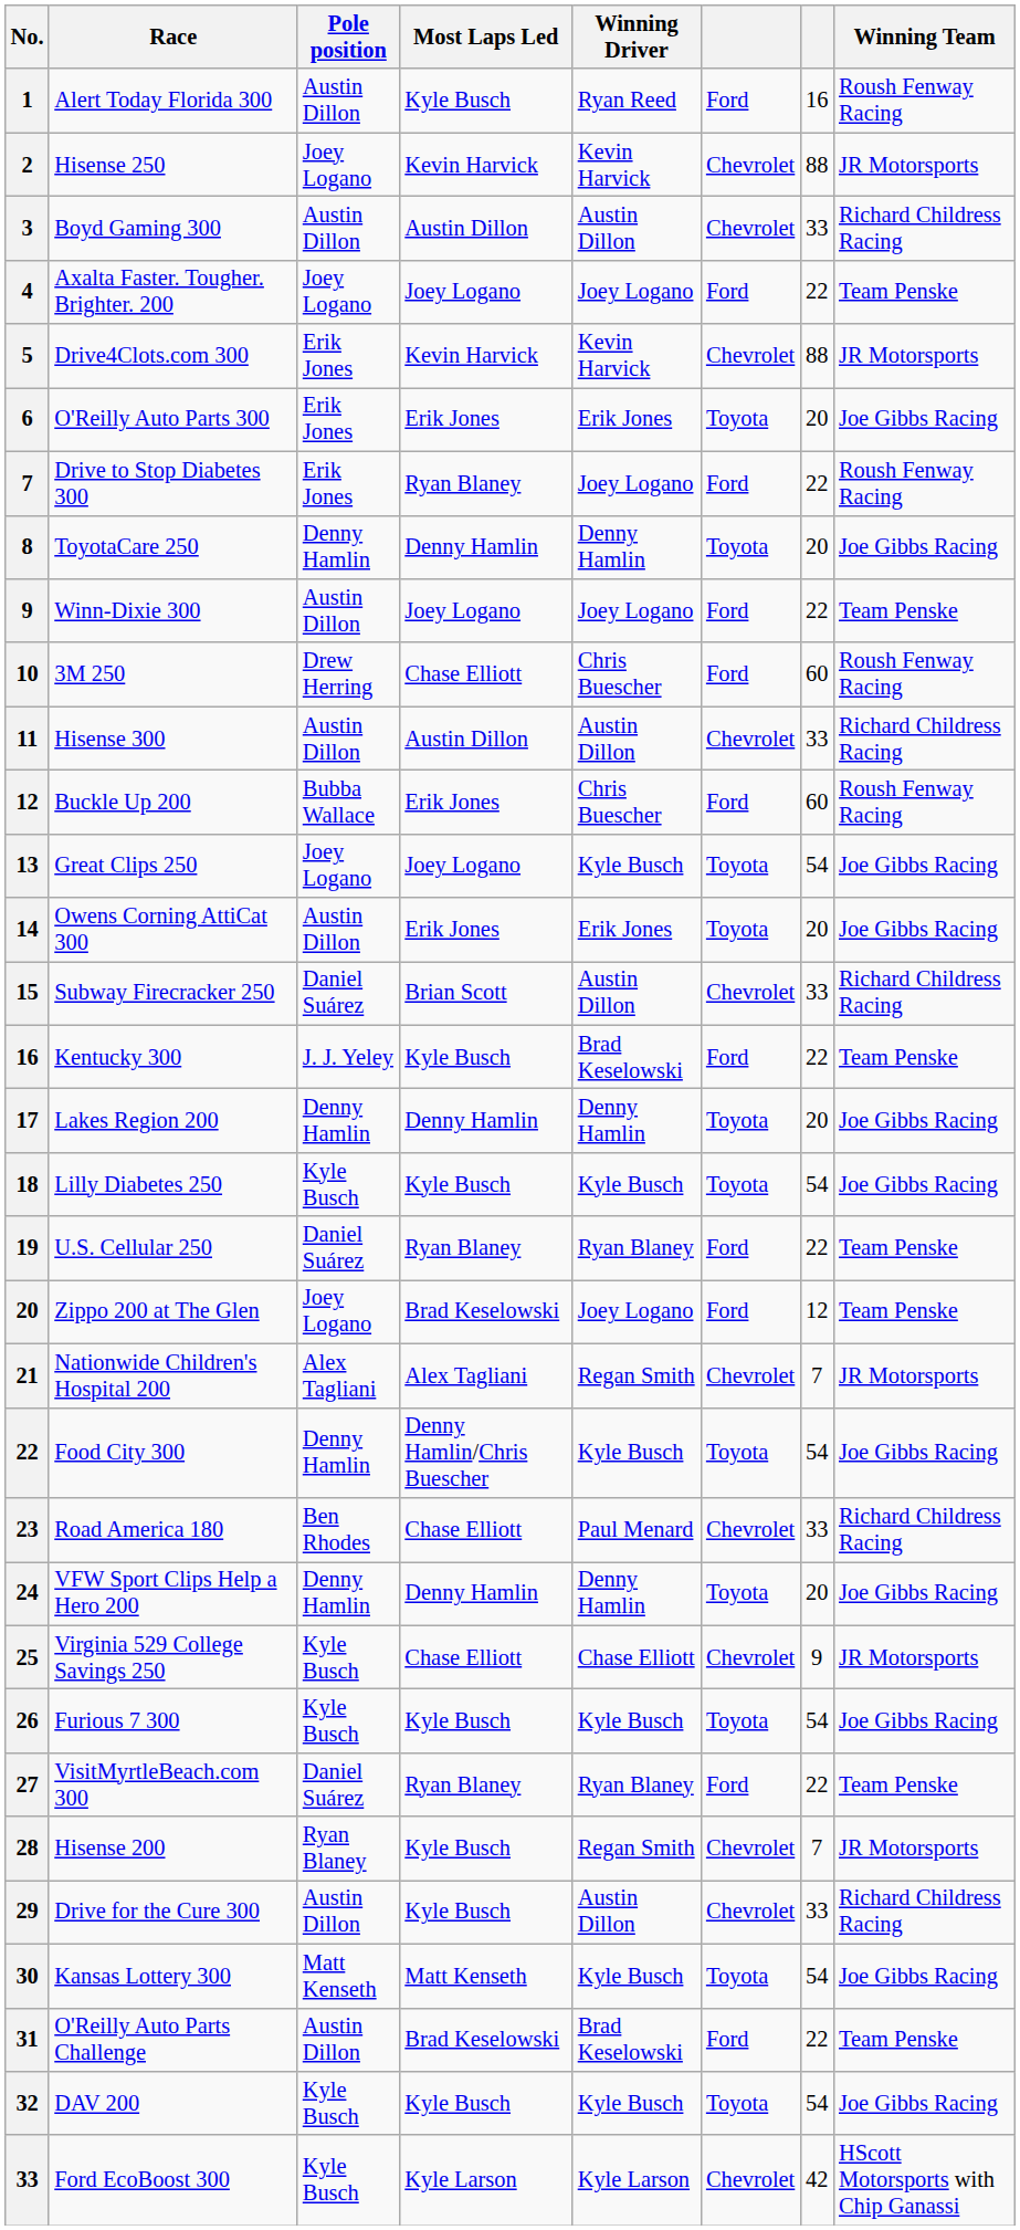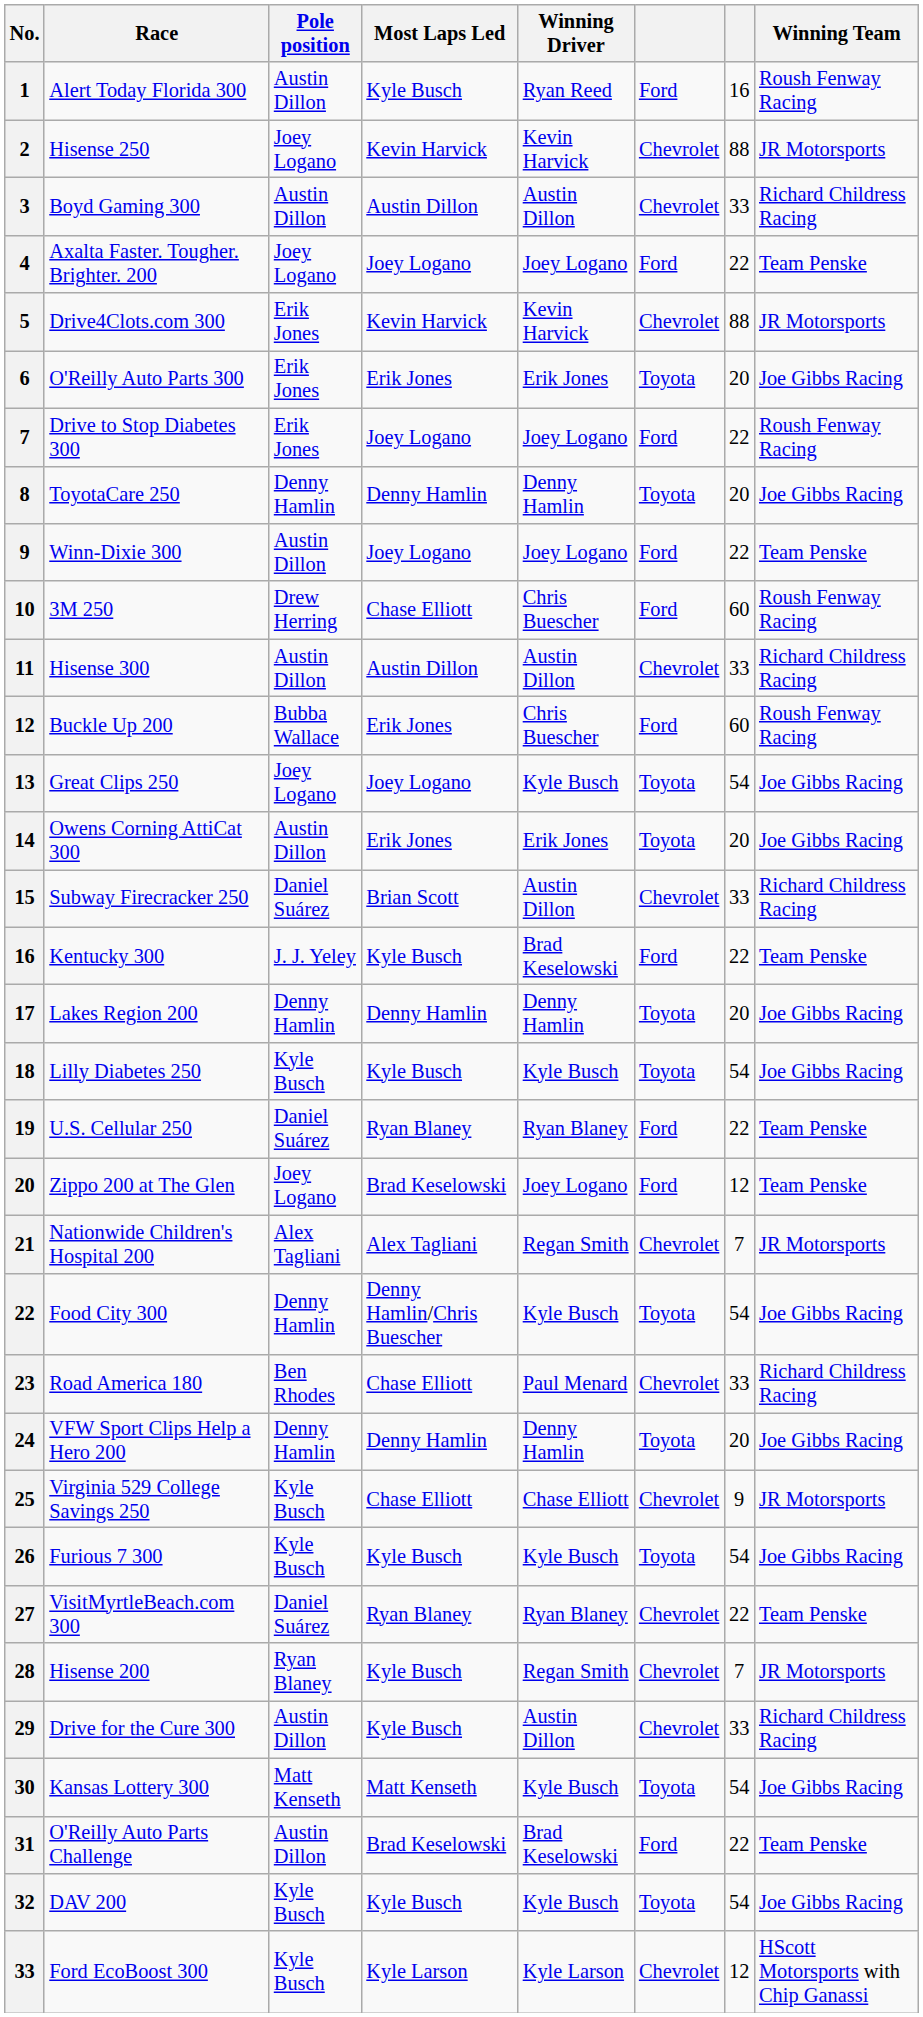 <table class="wikitable" style="font-size:85%">
 <tr>
 <th>No.</th>
 <th>Race</th>
 <th><a href='#'>Pole position</a></th>
 <th>Most Laps Led</th>
 <th>Winning Driver</th>
 <th></th>
 <th></th>
 <th>Winning Team</th>
 </tr>
 <tr>
 <th>1</th>
 <td><a href='#'>Alert Today Florida 300</a></td>
 <td><a href='#'>Austin Dillon</a></td>
 <td><a href='#'>Kyle Busch</a></td>
 <td><a href='#'>Ryan Reed</a></td>
 <td><a href='#'>Ford</a></td>
 <td align=center>16</td>
 <td><a href='#'>Roush Fenway Racing</a></td>
 </tr>
 <tr>
 <th>2</th>
 <td><a href='#'>Hisense 250</a></td>
 <td><a href='#'>Joey Logano</a></td>
 <td><a href='#'>Kevin Harvick</a></td>
 <td><a href='#'>Kevin Harvick</a></td>
 <td><a href='#'>Chevrolet</a></td>
 <td align=center>88</td>
 <td><a href='#'>JR Motorsports</a></td>
 </tr>
 <tr>
 <th>3</th>
 <td><a href='#'>Boyd Gaming 300</a></td>
 <td><a href='#'>Austin Dillon</a></td>
 <td><a href='#'>Austin Dillon</a></td>
 <td><a href='#'>Austin Dillon</a></td>
 <td><a href='#'>Chevrolet</a></td>
 <td align=center>33</td>
 <td><a href='#'>Richard Childress Racing</a></td>
 </tr>
 <tr>
 <th>4</th>
 <td><a href='#'>Axalta Faster. Tougher. Brighter. 200</a></td>
 <td><a href='#'>Joey Logano</a></td>
 <td><a href='#'>Joey Logano</a></td>
 <td><a href='#'>Joey Logano</a></td>
 <td><a href='#'>Ford</a></td>
 <td align=center>22</td>
 <td><a href='#'>Team Penske</a></td>
 </tr>
 <tr>
 <th>5</th>
 <td><a href='#'>Drive4Clots.com 300</a></td>
 <td><a href='#'>Erik Jones</a></td>
 <td><a href='#'>Kevin Harvick</a></td>
 <td><a href='#'>Kevin Harvick</a></td>
 <td><a href='#'>Chevrolet</a></td>
 <td align=center>88</td>
 <td><a href='#'>JR Motorsports</a></td>
 </tr>
 <tr>
 <th>6</th>
 <td><a href='#'>O'Reilly Auto Parts 300</a></td>
 <td><a href='#'>Erik Jones</a></td>
 <td><a href='#'>Erik Jones</a></td>
 <td><a href='#'>Erik Jones</a></td>
 <td><a href='#'>Toyota</a></td>
 <td align=center>20</td>
 <td><a href='#'>Joe Gibbs Racing</a></td>
 </tr>
 <tr>
 <th>7</th>
 <td><a href='#'>Drive to Stop Diabetes 300</a></td>
 <td><a href='#'>Erik Jones</a></td>
-<td><a href='#'>Ryan Blaney</a></td>
+<td><a href='#'>Joey Logano</a></td>
 <td><a href='#'>Joey Logano</a></td>
 <td><a href='#'>Ford</a></td>
 <td align=center>22</td>
 <td><a href='#'>Roush Fenway Racing</a></td>
 </tr>
 <tr>
 <th>8</th>
 <td><a href='#'>ToyotaCare 250</a></td>
 <td><a href='#'>Denny Hamlin</a></td>
 <td><a href='#'>Denny Hamlin</a></td>
 <td><a href='#'>Denny Hamlin</a></td>
 <td><a href='#'>Toyota</a></td>
 <td align=center>20</td>
 <td><a href='#'>Joe Gibbs Racing</a></td>
 </tr>
 <tr>
 <th>9</th>
 <td><a href='#'>Winn-Dixie 300</a></td>
 <td><a href='#'>Austin Dillon</a></td>
 <td><a href='#'>Joey Logano</a></td>
 <td><a href='#'>Joey Logano</a></td>
 <td><a href='#'>Ford</a></td>
 <td align=center>22</td>
 <td><a href='#'>Team Penske</a></td>
 </tr>
 <tr>
 <th>10</th>
 <td><a href='#'>3M 250</a></td>
 <td><a href='#'>Drew Herring</a></td>
 <td><a href='#'>Chase Elliott</a></td>
 <td><a href='#'>Chris Buescher</a></td>
 <td><a href='#'>Ford</a></td>
 <td align=center>60</td>
 <td><a href='#'>Roush Fenway Racing</a></td>
 </tr>
 <tr>
 <th>11</th>
 <td><a href='#'>Hisense 300</a></td>
 <td><a href='#'>Austin Dillon</a></td>
 <td><a href='#'>Austin Dillon</a></td>
 <td><a href='#'>Austin Dillon</a></td>
 <td><a href='#'>Chevrolet</a></td>
 <td align=center>33</td>
 <td><a href='#'>Richard Childress Racing</a></td>
 </tr>
 <tr>
 <th>12</th>
 <td><a href='#'>Buckle Up 200</a></td>
 <td><a href='#'>Bubba Wallace</a></td>
 <td><a href='#'>Erik Jones</a></td>
 <td><a href='#'>Chris Buescher</a></td>
 <td><a href='#'>Ford</a></td>
 <td align=center>60</td>
 <td><a href='#'>Roush Fenway Racing</a></td>
 </tr>
 <tr>
 <th>13</th>
 <td><a href='#'>Great Clips 250</a></td>
 <td><a href='#'>Joey Logano</a></td>
 <td><a href='#'>Joey Logano</a></td>
 <td><a href='#'>Kyle Busch</a></td>
 <td><a href='#'>Toyota</a></td>
 <td align=center>54</td>
 <td><a href='#'>Joe Gibbs Racing</a></td>
 </tr>
 <tr>
 <th>14</th>
 <td><a href='#'>Owens Corning AttiCat 300</a></td>
 <td><a href='#'>Austin Dillon</a></td>
 <td><a href='#'>Erik Jones</a></td>
 <td><a href='#'>Erik Jones</a></td>
 <td><a href='#'>Toyota</a></td>
 <td align=center>20</td>
 <td><a href='#'>Joe Gibbs Racing</a></td>
 </tr>
 <tr>
 <th>15</th>
 <td><a href='#'>Subway Firecracker 250</a></td>
 <td><a href='#'>Daniel Suárez</a></td>
 <td><a href='#'>Brian Scott</a></td>
 <td><a href='#'>Austin Dillon</a></td>
 <td><a href='#'>Chevrolet</a></td>
 <td align=center>33</td>
 <td><a href='#'>Richard Childress Racing</a></td>
 </tr>
 <tr>
 <th>16</th>
 <td><a href='#'>Kentucky 300</a></td>
 <td><a href='#'>J. J. Yeley</a></td>
 <td><a href='#'>Kyle Busch</a></td>
 <td><a href='#'>Brad Keselowski</a></td>
 <td><a href='#'>Ford</a></td>
 <td align=center>22</td>
 <td><a href='#'>Team Penske</a></td>
 </tr>
 <tr>
 <th>17</th>
 <td><a href='#'>Lakes Region 200</a></td>
 <td><a href='#'>Denny Hamlin</a></td>
 <td><a href='#'>Denny Hamlin</a></td>
 <td><a href='#'>Denny Hamlin</a></td>
 <td><a href='#'>Toyota</a></td>
 <td align=center>20</td>
 <td><a href='#'>Joe Gibbs Racing</a></td>
 </tr>
 <tr>
 <th>18</th>
 <td><a href='#'>Lilly Diabetes 250</a></td>
 <td><a href='#'>Kyle Busch</a></td>
 <td><a href='#'>Kyle Busch</a></td>
 <td><a href='#'>Kyle Busch</a></td>
 <td><a href='#'>Toyota</a></td>
 <td align=center>54</td>
 <td><a href='#'>Joe Gibbs Racing</a></td>
 </tr>
 <tr>
 <th>19</th>
 <td><a href='#'>U.S. Cellular 250</a></td>
 <td><a href='#'>Daniel Suárez</a></td>
 <td><a href='#'>Ryan Blaney</a></td>
 <td><a href='#'>Ryan Blaney</a></td>
 <td><a href='#'>Ford</a></td>
 <td align=center>22</td>
 <td><a href='#'>Team Penske</a></td>
 </tr>
 <tr>
 <th>20</th>
 <td><a href='#'>Zippo 200 at The Glen</a></td>
 <td><a href='#'>Joey Logano</a></td>
 <td><a href='#'>Brad Keselowski</a></td>
 <td><a href='#'>Joey Logano</a></td>
 <td><a href='#'>Ford</a></td>
 <td align=center>12</td>
 <td><a href='#'>Team Penske</a></td>
 </tr>
 <tr>
 <th>21</th>
 <td><a href='#'>Nationwide Children's Hospital 200</a></td>
 <td><a href='#'>Alex Tagliani</a></td>
 <td><a href='#'>Alex Tagliani</a></td>
 <td><a href='#'>Regan Smith</a></td>
 <td><a href='#'>Chevrolet</a></td>
 <td align=center>7</td>
 <td><a href='#'>JR Motorsports</a></td>
 </tr>
 <tr>
 <th>22</th>
 <td><a href='#'>Food City 300</a></td>
 <td><a href='#'>Denny Hamlin</a></td>
 <td><a href='#'>Denny Hamlin</a>/<a href='#'>Chris Buescher</a></td>
 <td><a href='#'>Kyle Busch</a></td>
 <td><a href='#'>Toyota</a></td>
 <td align=center>54</td>
 <td><a href='#'>Joe Gibbs Racing</a></td>
 </tr>
 <tr>
 <th>23</th>
 <td><a href='#'>Road America 180</a></td>
 <td><a href='#'>Ben Rhodes</a></td>
 <td><a href='#'>Chase Elliott</a></td>
 <td><a href='#'>Paul Menard</a></td>
 <td><a href='#'>Chevrolet</a></td>
 <td align=center>33</td>
 <td><a href='#'>Richard Childress Racing</a></td>
 </tr>
 <tr>
 <th>24</th>
 <td><a href='#'>VFW Sport Clips Help a Hero 200</a></td>
 <td><a href='#'>Denny Hamlin</a></td>
 <td><a href='#'>Denny Hamlin</a></td>
 <td><a href='#'>Denny Hamlin</a></td>
 <td><a href='#'>Toyota</a></td>
 <td align=center>20</td>
 <td><a href='#'>Joe Gibbs Racing</a></td>
 </tr>
 <tr>
 <th>25</th>
 <td><a href='#'>Virginia 529 College Savings 250</a></td>
 <td><a href='#'>Kyle Busch</a></td>
 <td><a href='#'>Chase Elliott</a></td>
 <td><a href='#'>Chase Elliott</a></td>
 <td><a href='#'>Chevrolet</a></td>
 <td align=center>9</td>
 <td><a href='#'>JR Motorsports</a></td>
 </tr>
 <tr>
 <th>26</th>
 <td><a href='#'>Furious 7 300</a></td>
 <td><a href='#'>Kyle Busch</a></td>
 <td><a href='#'>Kyle Busch</a></td>
 <td><a href='#'>Kyle Busch</a></td>
 <td><a href='#'>Toyota</a></td>
 <td align=center>54</td>
 <td><a href='#'>Joe Gibbs Racing</a></td>
 </tr>
 <tr>
 <th>27</th>
 <td><a href='#'>VisitMyrtleBeach.com 300</a></td>
 <td><a href='#'>Daniel Suárez</a></td>
 <td><a href='#'>Ryan Blaney</a></td>
 <td><a href='#'>Ryan Blaney</a></td>
-<td><a href='#'>Ford</a></td>
+<td><a href='#'>Chevrolet</a></td>
 <td align=center>22</td>
 <td><a href='#'>Team Penske</a></td>
 </tr>
 <tr>
 <th>28</th>
 <td><a href='#'>Hisense 200</a></td>
 <td><a href='#'>Ryan Blaney</a></td>
 <td><a href='#'>Kyle Busch</a></td>
 <td><a href='#'>Regan Smith</a></td>
 <td><a href='#'>Chevrolet</a></td>
 <td align=center>7</td>
 <td><a href='#'>JR Motorsports</a></td>
 </tr>
 <tr>
 <th>29</th>
 <td><a href='#'>Drive for the Cure 300</a></td>
 <td><a href='#'>Austin Dillon</a></td>
 <td><a href='#'>Kyle Busch</a></td>
 <td><a href='#'>Austin Dillon</a></td>
 <td><a href='#'>Chevrolet</a></td>
 <td align=center>33</td>
 <td><a href='#'>Richard Childress Racing</a></td>
 </tr>
 <tr>
 <th>30</th>
 <td><a href='#'>Kansas Lottery 300</a></td>
 <td><a href='#'>Matt Kenseth</a></td>
 <td><a href='#'>Matt Kenseth</a></td>
 <td><a href='#'>Kyle Busch</a></td>
 <td><a href='#'>Toyota</a></td>
 <td align=center>54</td>
 <td><a href='#'>Joe Gibbs Racing</a></td>
 </tr>
 <tr>
 <th>31</th>
 <td><a href='#'>O'Reilly Auto Parts Challenge</a></td>
 <td><a href='#'>Austin Dillon</a></td>
 <td><a href='#'>Brad Keselowski</a></td>
 <td><a href='#'>Brad Keselowski</a></td>
 <td><a href='#'>Ford</a></td>
 <td align=center>22</td>
 <td><a href='#'>Team Penske</a></td>
 </tr>
 <tr>
 <th>32</th>
 <td><a href='#'>DAV 200</a></td>
 <td><a href='#'>Kyle Busch</a></td>
 <td><a href='#'>Kyle Busch</a></td>
 <td><a href='#'>Kyle Busch</a></td>
 <td><a href='#'>Toyota</a></td>
 <td align=center>54</td>
 <td><a href='#'>Joe Gibbs Racing</a></td>
 </tr>
 <tr>
 <th>33</th>
 <td><a href='#'>Ford EcoBoost 300</a></td>
 <td><a href='#'>Kyle Busch</a></td>
 <td><a href='#'>Kyle Larson</a></td>
 <td><a href='#'>Kyle Larson</a></td>
 <td><a href='#'>Chevrolet</a></td>
-<td align=center>42</td>
+<td align=center>12</td>
 <td><a href='#'>HScott Motorsports</a> with <a href='#'>Chip Ganassi</a></td>
 </tr>
 </table>
